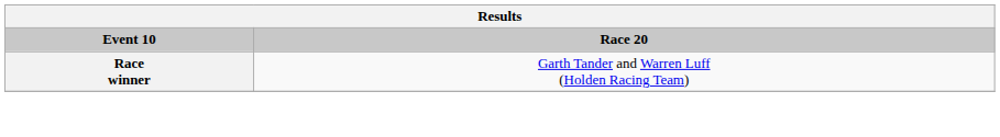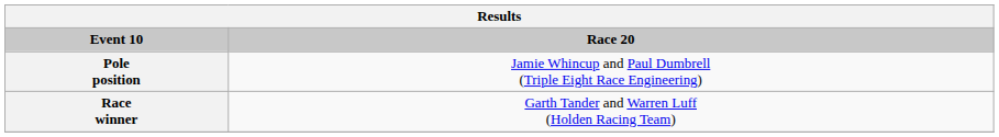 <table class="wikitable collapsible collapsed" align="center" width="75%" style="font-size: 85%; max-width: 950px">
 <tr>
 <th colspan="2">Results</th>
 </tr>
 <tr style="font-weight: bold; text-align:center; background:#c8c8c8">
 <td>Event 10</td>
 <td>Race 20</td>
 </tr>
 <tr>
+<th>Pole<br>position</th>
+<td align="center"> <a href='#'>Jamie Whincup</a> and  <a href='#'>Paul Dumbrell</a><br>(<a href='#'>Triple Eight Race Engineering</a>)</td>
+</tr>
+<tr>
 <th>Race<br>winner</th>
 <td align="center"> <a href='#'>Garth Tander</a> and  <a href='#'>Warren Luff</a><br>(<a href='#'>Holden Racing Team</a>)</td>
 </tr>
 <tr>
 </tr>
 </table>
